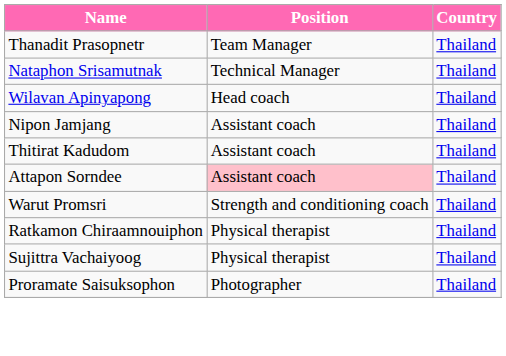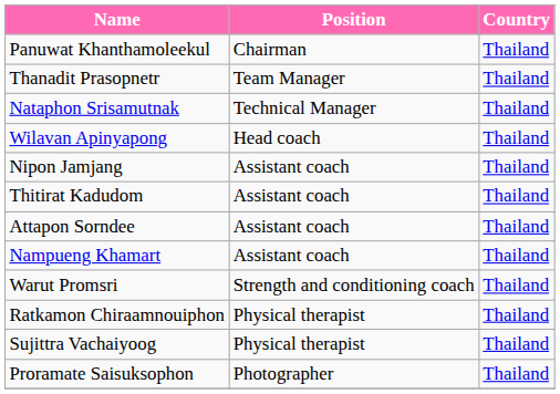 <table class="wikitable">
 <tr>
 <th style="color:#FFFFFF; background:#FF69B4;">Name</th>
 <th style="color:#FFFFFF; background:#FF69B4;">Position</th>
 <th style="color:#FFFFFF; background:#FF69B4;">Country</th>
+</tr>
+<tr style="text-align:left;">
+<td>Panuwat Khanthamoleekul</td>
+<td>Chairman</td>
+<td> <a href='#'>Thailand</a></td>
 </tr>
 <tr style="text-align:left;">
 <td>Thanadit Prasopnetr</td>
 <td>Team Manager</td>
 <td> <a href='#'>Thailand</a></td>
 </tr>
 <tr style="text-align:left;">
 <td><a href='#'>Nataphon Srisamutnak</a></td>
 <td>Technical Manager</td>
 <td> <a href='#'>Thailand</a></td>
 </tr>
 <tr style="text-align:left;">
 <td><a href='#'>Wilavan Apinyapong</a></td>
 <td>Head coach</td>
 <td> <a href='#'>Thailand</a></td>
 </tr>
 <tr style="text-align:left;">
 <td>Nipon Jamjang</td>
 <td>Assistant coach</td>
 <td> <a href='#'>Thailand</a></td>
 </tr>
 <tr style="text-align:left;">
 <td>Thitirat Kadudom</td>
 <td>Assistant coach</td>
 <td> <a href='#'>Thailand</a></td>
 </tr>
 <tr style="text-align:left;">
 <td>Attapon Sorndee</td>
-<td style="background: pink;">Assistant coach</td>
+<td>Assistant coach</td>
+<td> <a href='#'>Thailand</a></td>
+</tr>
+<tr style="text-align:left;">
+<td><a href='#'>Nampueng Khamart</a></td>
+<td>Assistant coach</td>
 <td> <a href='#'>Thailand</a></td>
 </tr>
 <tr style="text-align:left;">
 <td>Warut Promsri</td>
 <td>Strength and conditioning coach</td>
 <td> <a href='#'>Thailand</a></td>
 </tr>
 <tr style="text-align:left;">
 <td>Ratkamon Chiraamnouiphon</td>
 <td>Physical therapist</td>
 <td> <a href='#'>Thailand</a></td>
 </tr>
 <tr style="text-align:left;">
 <td>Sujittra Vachaiyoog</td>
 <td>Physical therapist</td>
 <td> <a href='#'>Thailand</a></td>
 </tr>
 <tr style="text-align:left;">
 <td>Proramate Saisuksophon</td>
 <td>Photographer</td>
 <td> <a href='#'>Thailand</a></td>
 </tr>
 <tr>
 </tr>
 </table>
